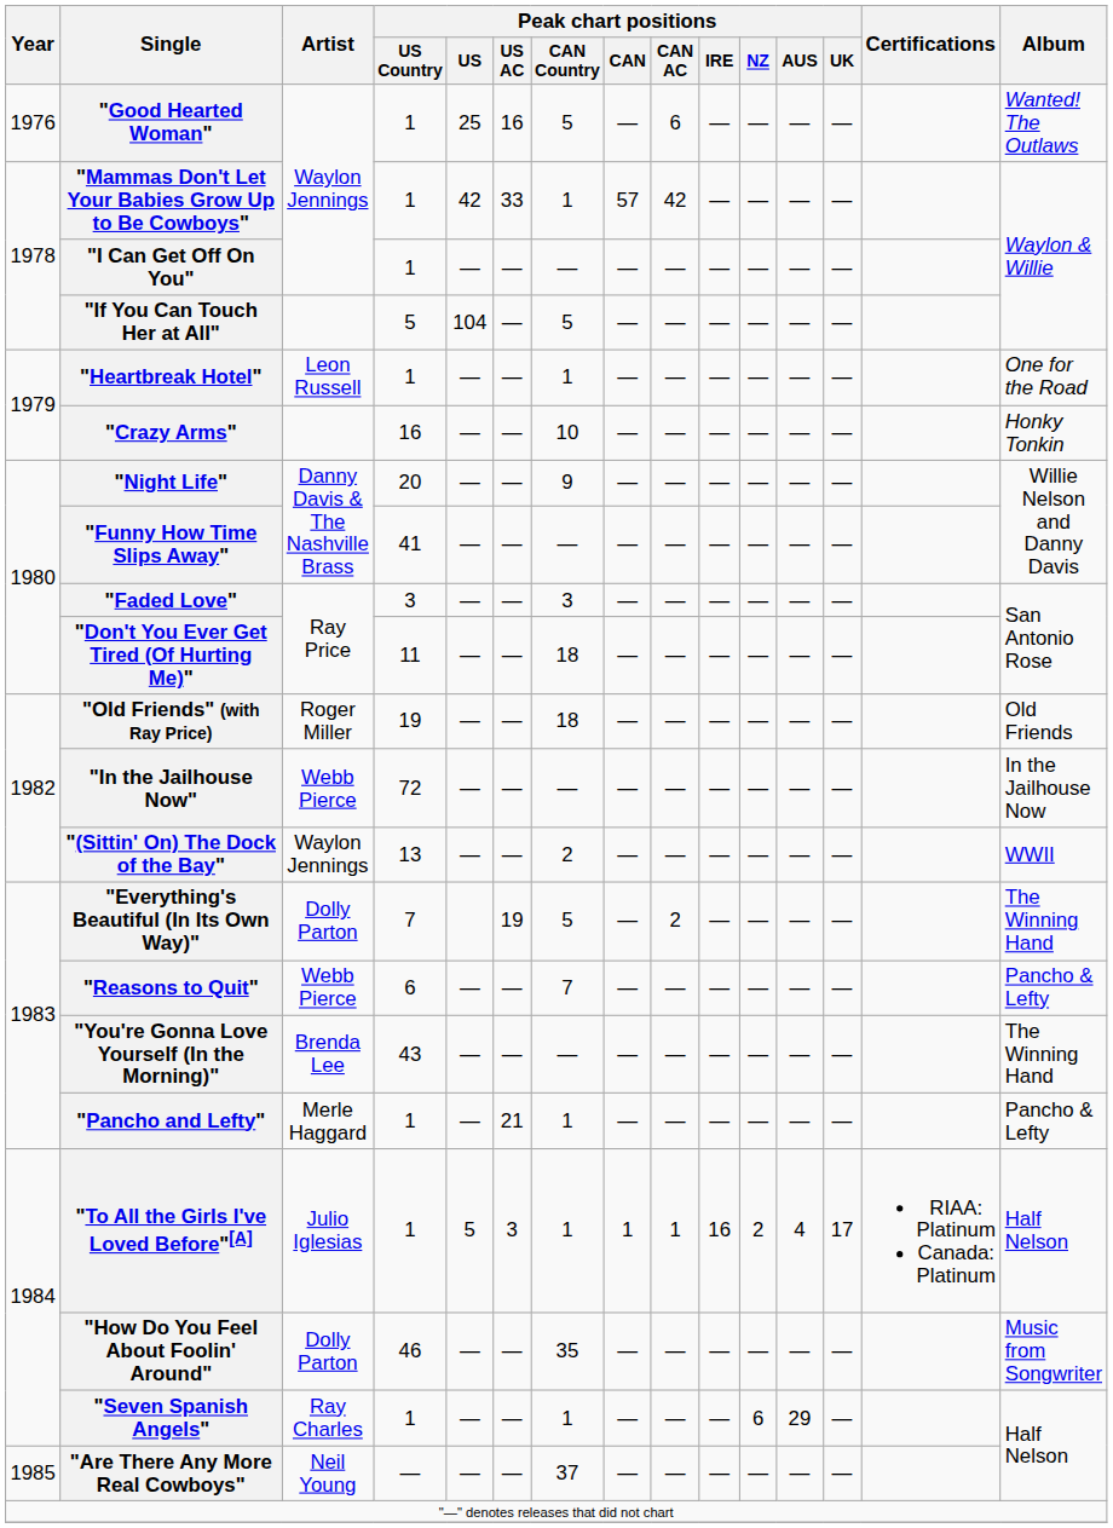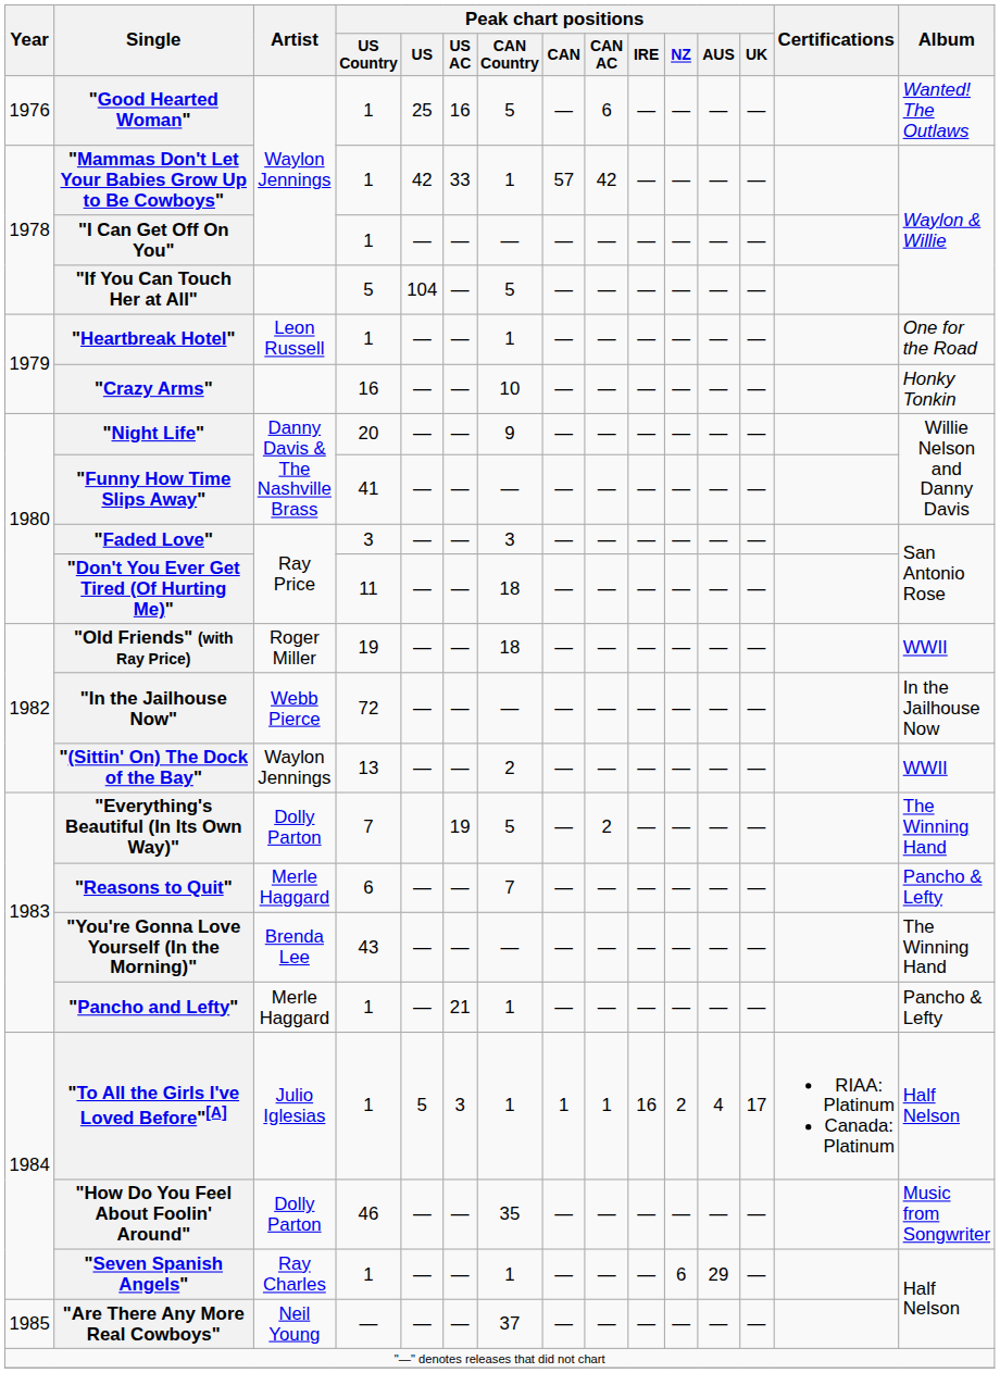 <table class="wikitable plainrowheaders" style="text-align:center;">
 <tr>
 <th rowspan="2">Year</th>
 <th rowspan="2" style="width:26em;">Single</th>
 <th rowspan="2">Artist</th>
 <th colspan="10">Peak chart positions</th>
 <th rowspan="2">Certifications</th>
 <th rowspan="2">Album</th>
 </tr>
 <tr style="font-size:smaller;">
 <th width="40">US Country<br></th>
 <th width="40">US</th>
 <th width="40">US AC</th>
 <th width="40">CAN Country</th>
 <th width="40">CAN</th>
 <th width="40">CAN AC</th>
 <th width="40">IRE</th>
 <th width="40"><a href='#'>NZ</a></th>
 <th width="40">AUS</th>
 <th width="40">UK</th>
 </tr>
 <tr>
 <td>1976</td>
 <th scope="row">"<a href='#'>Good Hearted Woman</a>"</th>
 <td rowspan="3"><a href='#'>Waylon Jennings</a></td>
 <td>1</td>
 <td>25</td>
 <td>16</td>
 <td>5</td>
 <td>—</td>
 <td>6</td>
 <td>—</td>
 <td>—</td>
 <td>—</td>
 <td>—</td>
 <td></td>
 <td align="left"><em><a href='#'>Wanted! The Outlaws</a></em></td>
 </tr>
 <tr>
 <td rowspan="3">1978</td>
 <th scope="row">"<a href='#'>Mammas Don't Let Your Babies Grow Up to Be Cowboys</a>"</th>
 <td>1</td>
 <td>42</td>
 <td>33</td>
 <td>1</td>
 <td>57</td>
 <td>42</td>
 <td>—</td>
 <td>—</td>
 <td>—</td>
 <td>—</td>
 <td></td>
 <td rowspan="3" align="left"><em><a href='#'>Waylon & Willie</a></em></td>
 </tr>
 <tr>
 <th scope="row">"I Can Get Off On You"</th>
 <td>1</td>
 <td>—</td>
 <td>—</td>
 <td>—</td>
 <td>—</td>
 <td>—</td>
 <td>—</td>
 <td>—</td>
 <td>—</td>
 <td>—</td>
 <td></td>
 </tr>
 <tr>
 <th scope="row">"If You Can Touch Her at All"</th>
 <td></td>
 <td>5</td>
 <td>104</td>
 <td>—</td>
 <td>5</td>
 <td>—</td>
 <td>—</td>
 <td>—</td>
 <td>—</td>
 <td>—</td>
 <td>—</td>
 <td></td>
 </tr>
 <tr>
 <td rowspan="2">1979</td>
 <th scope="row">"<a href='#'>Heartbreak Hotel</a>"</th>
 <td><a href='#'>Leon Russell</a></td>
 <td>1</td>
 <td>—</td>
 <td>—</td>
 <td>1</td>
 <td>—</td>
 <td>—</td>
 <td>—</td>
 <td>—</td>
 <td>—</td>
 <td>—</td>
 <td></td>
 <td align="left"><em>One for the Road</em></td>
 </tr>
 <tr>
 <th scope="row">"<a href='#'>Crazy Arms</a>"</th>
 <td></td>
 <td>16</td>
 <td>—</td>
 <td>—</td>
 <td>10</td>
 <td>—</td>
 <td>—</td>
 <td>—</td>
 <td>—</td>
 <td>—</td>
 <td>—</td>
 <td></td>
 <td align="left"><em>Honky Tonkin<strong></td>
 </tr>
 <tr>
 <td rowspan="4">1980</td>
 <th scope="row">"<a href='#'>Night Life</a>"</th>
 <td rowspan="2"><a href='#'>Danny Davis &<br>The Nashville Brass</a></td>
 <td>20</td>
 <td>—</td>
 <td>—</td>
 <td>9</td>
 <td>—</td>
 <td>—</td>
 <td>—</td>
 <td>—</td>
 <td>—</td>
 <td>—</td>
 <td></td>
 <td rowspan="2"></em>Willie Nelson and Danny Davis<em></td>
 </tr>
 <tr>
 <th scope="row">"<a href='#'>Funny How Time Slips Away</a>"</th>
 <td>41</td>
 <td>—</td>
 <td>—</td>
 <td>—</td>
 <td>—</td>
 <td>—</td>
 <td>—</td>
 <td>—</td>
 <td>—</td>
 <td>—</td>
 <td></td>
 </tr>
 <tr>
 <th scope="row">"<a href='#'>Faded Love</a>"</th>
 <td rowspan="2">Ray Price</td>
 <td>3</td>
 <td>—</td>
 <td>—</td>
 <td>3</td>
 <td>—</td>
 <td>—</td>
 <td>—</td>
 <td>—</td>
 <td>—</td>
 <td>—</td>
 <td></td>
 <td rowspan="2" align="left"></em>San Antonio Rose<em></td>
 </tr>
 <tr>
 <th scope="row">"<a href='#'>Don't You Ever Get Tired (Of Hurting Me)</a>"</th>
 <td>11</td>
 <td>—</td>
 <td>—</td>
 <td>18</td>
 <td>—</td>
 <td>—</td>
 <td>—</td>
 <td>—</td>
 <td>—</td>
 <td>—</td>
 <td></td>
 </tr>
 <tr>
 <td rowspan="3">1982</td>
 <th scope="row">"Old Friends" <small>(with Ray Price)</small></th>
 <td>Roger Miller</td>
 <td>19</td>
 <td>—</td>
 <td>—</td>
 <td>18</td>
 <td>—</td>
 <td>—</td>
 <td>—</td>
 <td>—</td>
 <td>—</td>
 <td>—</td>
 <td></td>
-<td align="left"></em>Old Friends<em></td>
+<td align="left"></em><a href='#'>WWII</a><em></td>
 </tr>
 <tr>
 <th scope="row">"In the Jailhouse Now"</th>
 <td><a href='#'>Webb Pierce</a></td>
 <td>72</td>
 <td>—</td>
 <td>—</td>
 <td>—</td>
 <td>—</td>
 <td>—</td>
 <td>—</td>
 <td>—</td>
 <td>—</td>
 <td>—</td>
 <td></td>
 <td align="left"></em>In the Jailhouse Now<em></td>
 </tr>
 <tr>
 <th scope="row">"<a href='#'>(Sittin' On) The Dock of the Bay</a>"</th>
 <td>Waylon Jennings</td>
 <td>13</td>
 <td>—</td>
 <td>—</td>
 <td>2</td>
 <td>—</td>
 <td>—</td>
 <td>—</td>
 <td>—</td>
 <td>—</td>
 <td>—</td>
 <td></td>
 <td align="left"></em><a href='#'>WWII</a><em></td>
 </tr>
 <tr>
 <td rowspan="4">1983</td>
 <th scope="row">"Everything's Beautiful (In Its Own Way)"</th>
 <td><a href='#'>Dolly Parton</a></td>
 <td>7</td>
 <td></td>
 <td>19</td>
 <td>5</td>
 <td>—</td>
 <td>2</td>
 <td>—</td>
 <td>—</td>
 <td>—</td>
 <td>—</td>
 <td></td>
 <td align="left"></em><a href='#'>The Winning Hand</a><em></td>
 </tr>
 <tr>
 <th scope="row">"<a href='#'>Reasons to Quit</a>"</th>
-<td><a href='#'>Webb Pierce</a></td>
+<td><a href='#'>Merle Haggard</a></td>
 <td>6</td>
 <td>—</td>
 <td>—</td>
 <td>7</td>
 <td>—</td>
 <td>—</td>
 <td>—</td>
 <td>—</td>
 <td>—</td>
 <td>—</td>
 <td></td>
 <td align="left"></em><a href='#'>Pancho & Lefty</a><em></td>
 </tr>
 <tr>
 <th scope="row">"You're Gonna Love Yourself (In the Morning)"</th>
 <td><a href='#'>Brenda Lee</a></td>
 <td>43</td>
 <td>—</td>
 <td>—</td>
 <td>—</td>
 <td>—</td>
 <td>—</td>
 <td>—</td>
 <td>—</td>
 <td>—</td>
 <td>—</td>
 <td></td>
 <td align="left"></em>The Winning Hand<em></td>
 </tr>
 <tr>
 <th scope="row">"<a href='#'>Pancho and Lefty</a>"</th>
 <td>Merle Haggard</td>
 <td>1</td>
 <td>—</td>
 <td>21</td>
 <td>1</td>
 <td>—</td>
 <td>—</td>
 <td>—</td>
 <td>—</td>
 <td>—</td>
 <td>—</td>
 <td></td>
 <td align="left"></em>Pancho & Lefty<em></td>
 </tr>
 <tr>
 <td rowspan="3">1984</td>
 <th scope="row">"<a href='#'>To All the Girls I've Loved Before</a>"<sup><span></span><a href='#'></strong>[A]<strong></a></sup></th>
 <td><a href='#'>Julio Iglesias</a></td>
 <td>1</td>
 <td>5</td>
 <td>3</td>
 <td>1</td>
 <td>1</td>
 <td>1</td>
 <td>16</td>
 <td>2</td>
 <td>4</td>
 <td>17</td>
 <td><br><ul><li>RIAA: Platinum</li><li>Canada: Platinum</li></ul></td>
 <td align="left"></em><a href='#'>Half Nelson</a><em></td>
 </tr>
 <tr>
 <th scope="row">"How Do You Feel About Foolin' Around"</th>
 <td><a href='#'>Dolly Parton</a></td>
 <td>46</td>
 <td>—</td>
 <td>—</td>
 <td>35</td>
 <td>—</td>
 <td>—</td>
 <td>—</td>
 <td>—</td>
 <td>—</td>
 <td>—</td>
 <td></td>
 <td align="left"></em><a href='#'>Music from Songwriter</a><em></td>
 </tr>
 <tr>
 <th scope="row">"<a href='#'>Seven Spanish Angels</a>"</th>
 <td><a href='#'>Ray Charles</a></td>
 <td>1</td>
 <td>—</td>
 <td>—</td>
 <td>1</td>
 <td>—</td>
 <td>—</td>
 <td>—</td>
 <td>6</td>
 <td>29</td>
 <td>—</td>
 <td></td>
 <td rowspan="2" align="left"></em>Half Nelson<em></td>
 </tr>
 <tr>
 <td>1985</td>
 <th scope="row">"Are There Any More Real Cowboys"</th>
 <td><a href='#'>Neil Young</a></td>
 <td>—</td>
 <td>—</td>
 <td>—</td>
 <td>37</td>
 <td>—</td>
 <td>—</td>
 <td>—</td>
 <td>—</td>
 <td>—</td>
 <td>—</td>
 <td></td>
 </tr>
 <tr>
 <td colspan="15" style="font-size:8pt">"—" denotes releases that did not chart</td>
 </tr>
 <tr>
 </tr>
 </table>
